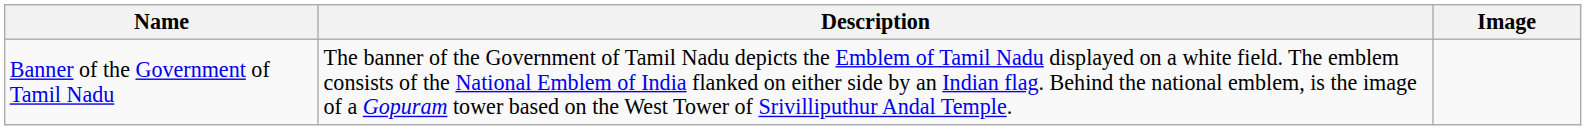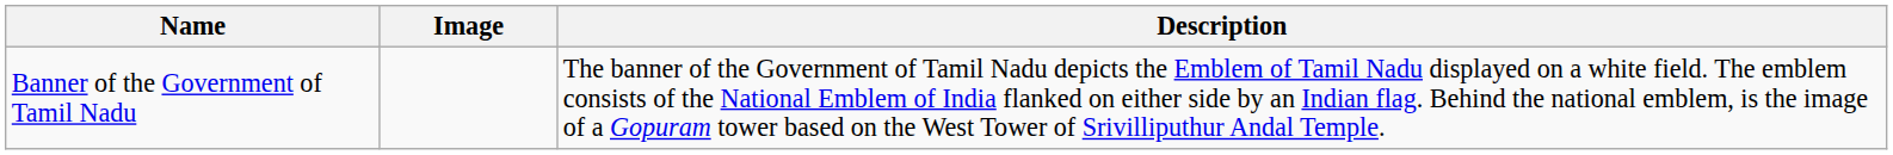 <table class="wikitable">
 <tr style="background:#efefef;">
 <th style="width:220px;">Name</th>
+<th style="width:100px;">Image</th>
 <th style="width:800px;">Description</th>
-<th style="width:100px;">Image</th>
 </tr>
 <tr>
 <td><a href='#'>Banner</a> of the <a href='#'>Government</a> of <a href='#'>Tamil Nadu</a></td>
+<td></td>
 <td>The banner of the Government of Tamil Nadu depicts the <a href='#'>Emblem of Tamil Nadu</a> displayed on a white field. The emblem consists of the <a href='#'>National Emblem of India</a> flanked on either side by an <a href='#'>Indian flag</a>. Behind the national emblem, is the image of a <em><a href='#'>Gopuram</a></em> tower based on the West Tower of <a href='#'>Srivilliputhur Andal Temple</a>.</td>
-<td></td>
 </tr>
 </table>
